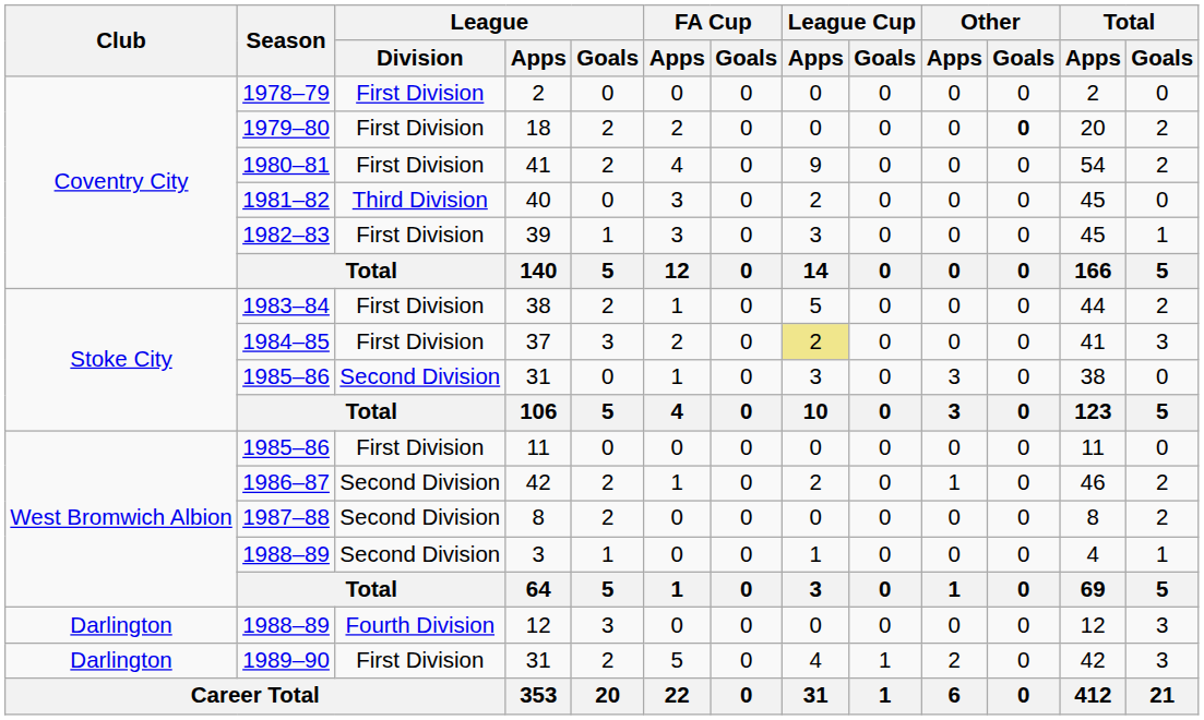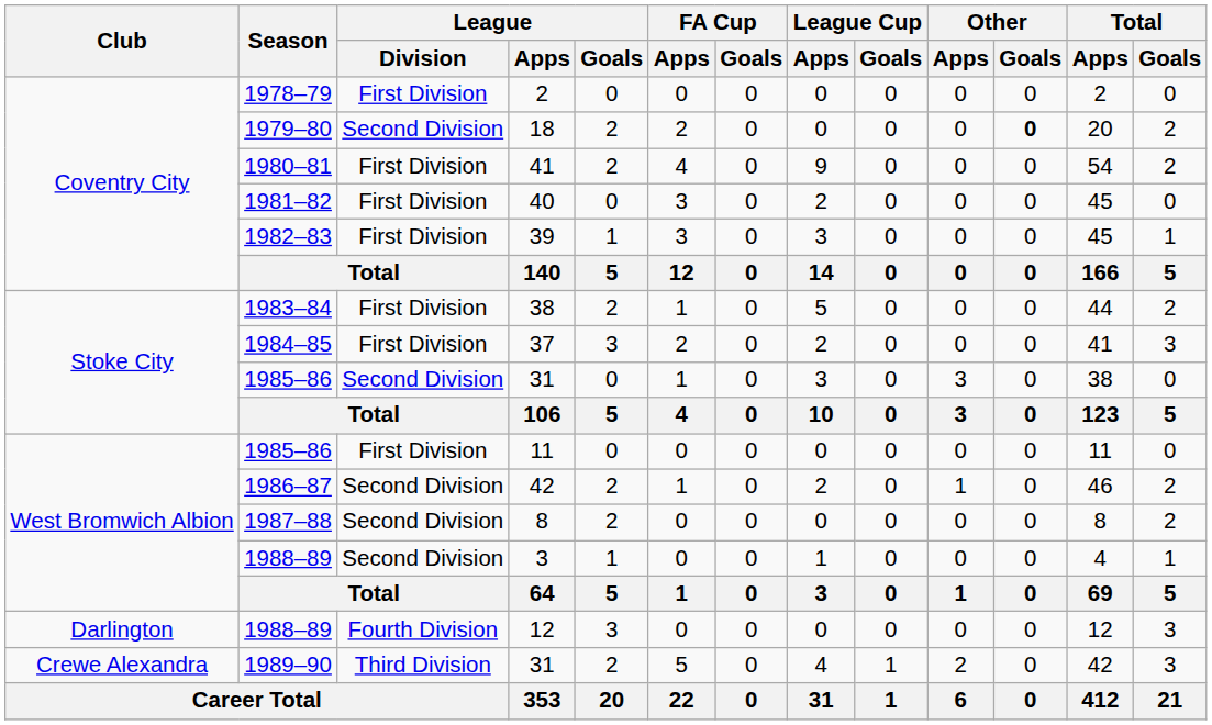 <table class="wikitable" style="text-align: center;">
 <tr>
 <th rowspan="2">Club</th>
 <th rowspan="2">Season</th>
 <th colspan="3">League</th>
 <th colspan="2">FA Cup</th>
 <th colspan="2">League Cup</th>
 <th colspan="2">Other</th>
 <th colspan="2">Total</th>
 </tr>
 <tr>
 <th>Division</th>
 <th>Apps</th>
 <th>Goals</th>
 <th>Apps</th>
 <th>Goals</th>
 <th>Apps</th>
 <th>Goals</th>
 <th>Apps</th>
 <th>Goals</th>
 <th>Apps</th>
 <th>Goals</th>
 </tr>
 <tr>
 <td rowspan="6"><a href='#'>Coventry City</a></td>
 <td><a href='#'>1978–79</a></td>
 <td><a href='#'>First Division</a></td>
 <td>2</td>
 <td>0</td>
 <td>0</td>
 <td>0</td>
 <td>0</td>
 <td>0</td>
 <td>0</td>
 <td>0</td>
 <td>2</td>
 <td>0</td>
 </tr>
 <tr>
 <td><a href='#'>1979–80</a></td>
-<td>First Division</td>
+<td><a href='#'>Second Division</a></td>
 <td>18</td>
 <td>2</td>
 <td>2</td>
 <td>0</td>
 <td>0</td>
 <td>0</td>
 <td>0</td>
 <td><strong>0</strong></td>
 <td>20</td>
 <td>2</td>
 </tr>
 <tr>
 <td><a href='#'>1980–81</a></td>
 <td>First Division</td>
 <td>41</td>
 <td>2</td>
 <td>4</td>
 <td>0</td>
 <td>9</td>
 <td>0</td>
 <td>0</td>
 <td>0</td>
 <td>54</td>
 <td>2</td>
 </tr>
 <tr>
 <td><a href='#'>1981–82</a></td>
-<td><a href='#'>Third Division</a></td>
+<td>First Division</td>
 <td>40</td>
 <td>0</td>
 <td>3</td>
 <td>0</td>
 <td>2</td>
 <td>0</td>
 <td>0</td>
 <td>0</td>
 <td>45</td>
 <td>0</td>
 </tr>
 <tr>
 <td><a href='#'>1982–83</a></td>
 <td>First Division</td>
 <td>39</td>
 <td>1</td>
 <td>3</td>
 <td>0</td>
 <td>3</td>
 <td>0</td>
 <td>0</td>
 <td>0</td>
 <td>45</td>
 <td>1</td>
 </tr>
 <tr>
 <th colspan="2">Total</th>
 <th>140</th>
 <th>5</th>
 <th>12</th>
 <th>0</th>
 <th>14</th>
 <th>0</th>
 <th>0</th>
 <th>0</th>
 <th>166</th>
 <th>5</th>
 </tr>
 <tr>
 <td rowspan="4"><a href='#'>Stoke City</a></td>
 <td><a href='#'>1983–84</a></td>
 <td>First Division</td>
 <td>38</td>
 <td>2</td>
 <td>1</td>
 <td>0</td>
 <td>5</td>
 <td>0</td>
 <td>0</td>
 <td>0</td>
 <td>44</td>
 <td>2</td>
 </tr>
 <tr>
 <td><a href='#'>1984–85</a></td>
 <td>First Division</td>
 <td>37</td>
 <td>3</td>
 <td>2</td>
 <td>0</td>
-<td style="background: khaki;">2</td>
+<td>2</td>
 <td>0</td>
 <td>0</td>
 <td>0</td>
 <td>41</td>
 <td>3</td>
 </tr>
 <tr>
 <td><a href='#'>1985–86</a></td>
 <td><a href='#'>Second Division</a></td>
 <td>31</td>
 <td>0</td>
 <td>1</td>
 <td>0</td>
 <td>3</td>
 <td>0</td>
 <td>3</td>
 <td>0</td>
 <td>38</td>
 <td>0</td>
 </tr>
 <tr>
 <th colspan="2">Total</th>
 <th>106</th>
 <th>5</th>
 <th>4</th>
 <th>0</th>
 <th>10</th>
 <th>0</th>
 <th>3</th>
 <th>0</th>
 <th>123</th>
 <th>5</th>
 </tr>
 <tr>
 <td rowspan="5"><a href='#'>West Bromwich Albion</a></td>
 <td><a href='#'>1985–86</a></td>
 <td>First Division</td>
 <td>11</td>
 <td>0</td>
 <td>0</td>
 <td>0</td>
 <td>0</td>
 <td>0</td>
 <td>0</td>
 <td>0</td>
 <td>11</td>
 <td>0</td>
 </tr>
 <tr>
 <td><a href='#'>1986–87</a></td>
 <td>Second Division</td>
 <td>42</td>
 <td>2</td>
 <td>1</td>
 <td>0</td>
 <td>2</td>
 <td>0</td>
 <td>1</td>
 <td>0</td>
 <td>46</td>
 <td>2</td>
 </tr>
 <tr>
 <td><a href='#'>1987–88</a></td>
 <td>Second Division</td>
 <td>8</td>
 <td>2</td>
 <td>0</td>
 <td>0</td>
 <td>0</td>
 <td>0</td>
 <td>0</td>
 <td>0</td>
 <td>8</td>
 <td>2</td>
 </tr>
 <tr>
 <td><a href='#'>1988–89</a></td>
 <td>Second Division</td>
 <td>3</td>
 <td>1</td>
 <td>0</td>
 <td>0</td>
 <td>1</td>
 <td>0</td>
 <td>0</td>
 <td>0</td>
 <td>4</td>
 <td>1</td>
 </tr>
 <tr>
 <th colspan="2">Total</th>
 <th>64</th>
 <th>5</th>
 <th>1</th>
 <th>0</th>
 <th>3</th>
 <th>0</th>
 <th>1</th>
 <th>0</th>
 <th>69</th>
 <th>5</th>
 </tr>
 <tr>
 <td><a href='#'>Darlington</a></td>
 <td><a href='#'>1988–89</a></td>
 <td><a href='#'>Fourth Division</a></td>
 <td>12</td>
 <td>3</td>
 <td>0</td>
 <td>0</td>
 <td>0</td>
 <td>0</td>
 <td>0</td>
 <td>0</td>
 <td>12</td>
 <td>3</td>
 </tr>
 <tr>
-<td><a href='#'>Darlington</a></td>
+<td><a href='#'>Crewe Alexandra</a></td>
 <td><a href='#'>1989–90</a></td>
-<td>First Division</td>
+<td><a href='#'>Third Division</a></td>
 <td>31</td>
 <td>2</td>
 <td>5</td>
 <td>0</td>
 <td>4</td>
 <td>1</td>
 <td>2</td>
 <td>0</td>
 <td>42</td>
 <td>3</td>
 </tr>
 <tr>
 <th colspan="3">Career Total</th>
 <th>353</th>
 <th>20</th>
 <th>22</th>
 <th>0</th>
 <th>31</th>
 <th>1</th>
 <th>6</th>
 <th>0</th>
 <th>412</th>
 <th>21</th>
 </tr>
 </table>
